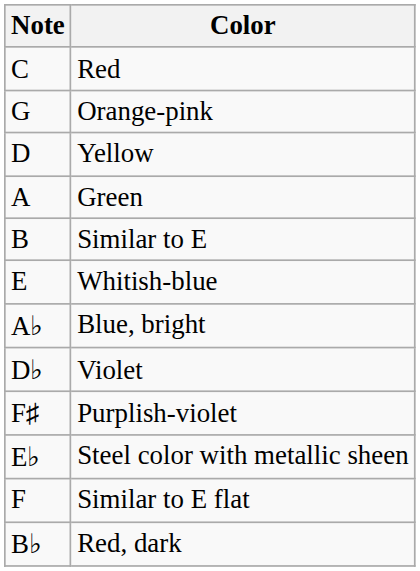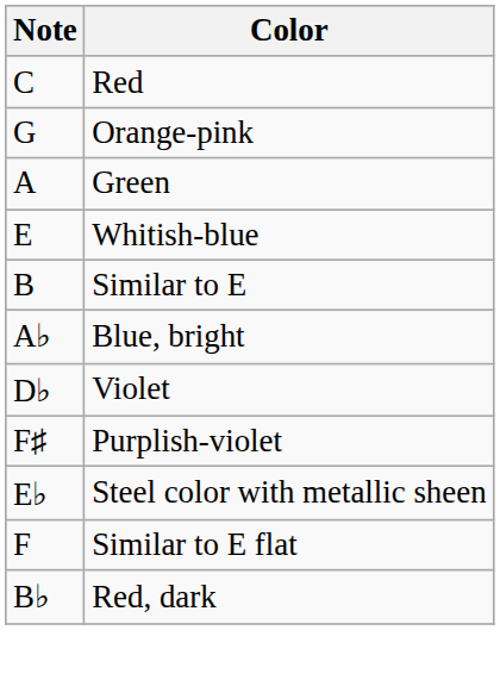 <table class="wikitable">
 <tr>
 <th>Note</th>
 <th>Color</th>
 </tr>
 <tr>
 <td>C</td>
 <td>Red</td>
 </tr>
 <tr>
 <td>G</td>
 <td>Orange-pink</td>
 </tr>
 <tr>
-<td>D</td>
-<td>Yellow</td>
-</tr>
-<tr>
 <td>A</td>
 <td>Green</td>
 </tr>
 <tr>
+<td>E</td>
+<td>Whitish-blue</td>
+</tr>
+<tr>
 <td>B</td>
 <td>Similar to E</td>
-</tr>
-<tr>
-<td>E</td>
-<td>Whitish-blue</td>
 </tr>
 <tr>
 <td>A♭</td>
 <td>Blue, bright</td>
 </tr>
 <tr>
 <td>D♭</td>
 <td>Violet</td>
 </tr>
 <tr>
 <td>F♯</td>
 <td>Purplish-violet</td>
 </tr>
 <tr>
 <td>E♭</td>
 <td>Steel color with metallic sheen</td>
 </tr>
 <tr>
 <td>F</td>
 <td>Similar to E flat</td>
 </tr>
 <tr>
 <td>B♭</td>
 <td>Red, dark</td>
 </tr>
 </table>
